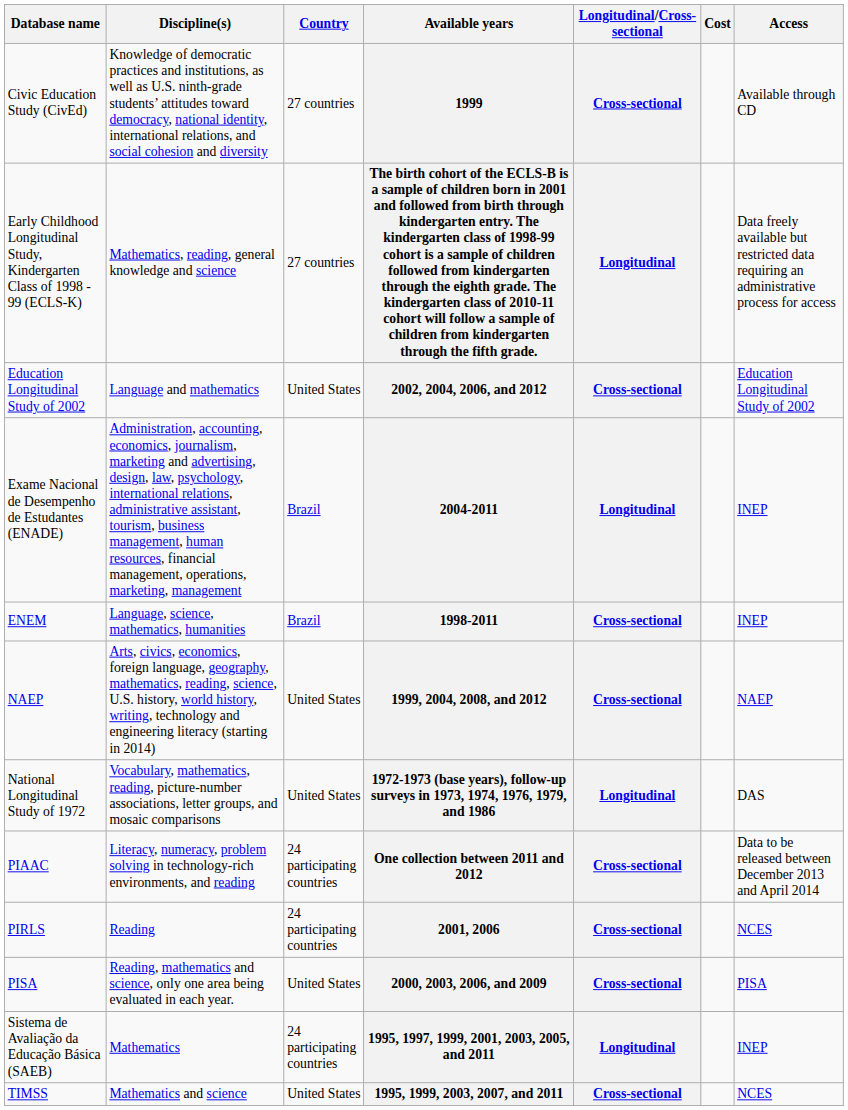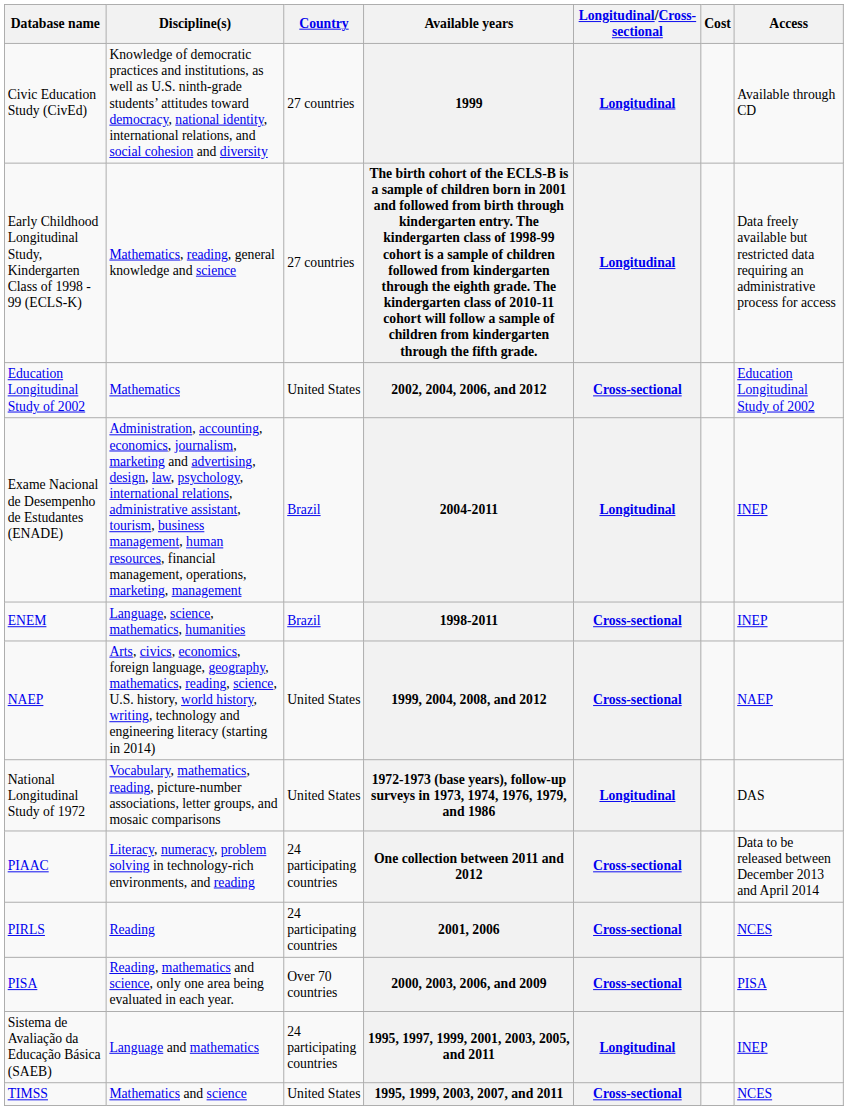 <table class="wikitable sortable" style="font-size: 90%; width: 100%">
 <tr>
 <th>Database name</th>
 <th>Discipline(s)</th>
 <th><a href='#'>Country</a></th>
 <th>Available years</th>
 <th><a href='#'>Longitudinal</a>/<a href='#'>Cross-sectional</a></th>
 <th>Cost</th>
 <th>Access</th>
 </tr>
 <tr>
 <td>Civic Education Study (CivEd)</td>
 <td>Knowledge of democratic practices and institutions, as well as U.S. ninth-grade students’ attitudes toward <a href='#'>democracy</a>, <a href='#'>national identity</a>, international relations, and <a href='#'>social cohesion</a> and <a href='#'>diversity</a></td>
 <td>27 countries </td>
 <th>1999</th>
-<th><a href='#'>Cross-sectional</a></th>
+<th><a href='#'>Longitudinal</a></th>
 <td></td>
 <td>Available through CD</td>
 </tr>
 <tr>
 <td>Early Childhood Longitudinal Study, Kindergarten Class of 1998 - 99 (ECLS-K)</td>
 <td><a href='#'>Mathematics</a>, <a href='#'>reading</a>, general knowledge and <a href='#'>science</a></td>
 <td>27 countries </td>
 <th>The birth cohort of the ECLS-B is a sample of children born in 2001 and followed from birth through kindergarten entry. The kindergarten class of 1998-99 cohort is a sample of children followed from kindergarten through the eighth grade. The kindergarten class of 2010-11 cohort will follow a sample of children from kindergarten through the fifth grade.</th>
 <th><a href='#'>Longitudinal</a></th>
 <td></td>
 <td>Data freely available but restricted data requiring an administrative process for access</td>
 </tr>
 <tr>
 <td><a href='#'>Education Longitudinal Study of 2002</a></td>
-<td><a href='#'>Language</a> and <a href='#'>mathematics</a></td>
+<td><a href='#'>Mathematics</a></td>
 <td>United States</td>
 <th>2002, 2004, 2006, and 2012</th>
 <th><a href='#'>Cross-sectional</a></th>
 <td></td>
 <td><a href='#'>Education Longitudinal Study of 2002</a></td>
 </tr>
 <tr>
 <td>Exame Nacional de Desempenho de Estudantes (ENADE)</td>
 <td><a href='#'>Administration</a>, <a href='#'>accounting</a>, <a href='#'>economics</a>, <a href='#'>journalism</a>, <a href='#'>marketing</a> and <a href='#'>advertising</a>, <a href='#'>design</a>, <a href='#'>law</a>, <a href='#'>psychology</a>, <a href='#'>international relations</a>, <a href='#'>administrative assistant</a>, <a href='#'>tourism</a>, <a href='#'>business management</a>, <a href='#'>human resources</a>, financial management, operations, <a href='#'>marketing</a>, <a href='#'>management</a></td>
 <td><a href='#'>Brazil</a></td>
 <th>2004-2011</th>
 <th><a href='#'>Longitudinal</a></th>
 <td></td>
 <td><a href='#'>INEP</a></td>
 </tr>
 <tr>
 <td><a href='#'>ENEM</a></td>
 <td><a href='#'>Language</a>, <a href='#'>science</a>, <a href='#'>mathematics</a>, <a href='#'>humanities</a></td>
 <td><a href='#'>Brazil</a></td>
 <th>1998-2011</th>
 <th><a href='#'>Cross-sectional</a></th>
 <td></td>
 <td><a href='#'>INEP</a></td>
 </tr>
 <tr>
 <td><a href='#'>NAEP</a></td>
 <td><a href='#'>Arts</a>, <a href='#'>civics</a>, <a href='#'>economics</a>, foreign language, <a href='#'>geography</a>, <a href='#'>mathematics</a>, <a href='#'>reading</a>, <a href='#'>science</a>, U.S. history, <a href='#'>world history</a>, <a href='#'>writing</a>, technology and engineering literacy (starting in 2014)</td>
 <td>United States</td>
 <th>1999, 2004, 2008, and 2012</th>
 <th><a href='#'>Cross-sectional</a></th>
 <td></td>
 <td><a href='#'>NAEP</a></td>
 </tr>
 <tr>
 <td>National Longitudinal Study of 1972</td>
 <td><a href='#'>Vocabulary</a>, <a href='#'>mathematics</a>, <a href='#'>reading</a>, picture-number associations, letter groups, and mosaic comparisons</td>
 <td>United States</td>
 <th>1972-1973 (base years), follow-up surveys in 1973, 1974, 1976, 1979, and 1986</th>
 <th><a href='#'>Longitudinal</a></th>
 <td></td>
 <td>DAS</td>
 </tr>
 <tr>
 <td><a href='#'>PIAAC</a></td>
 <td><a href='#'>Literacy</a>, <a href='#'>numeracy</a>, <a href='#'>problem solving</a> in technology-rich environments, and <a href='#'>reading</a></td>
 <td>24 participating countries </td>
 <th>One collection between 2011 and 2012</th>
 <th><a href='#'>Cross-sectional</a></th>
 <td></td>
 <td>Data to be released between December 2013 and April 2014</td>
 </tr>
 <tr>
 <td><a href='#'>PIRLS</a></td>
 <td><a href='#'>Reading</a></td>
 <td>24 participating countries </td>
 <th>2001, 2006</th>
 <th><a href='#'>Cross-sectional</a></th>
 <td></td>
 <td><a href='#'>NCES</a></td>
 </tr>
 <tr>
 <td><a href='#'>PISA</a></td>
 <td><a href='#'>Reading</a>, <a href='#'>mathematics</a> and <a href='#'>science</a>, only one area being evaluated in each year.</td>
-<td>United States</td>
+<td>Over 70 countries </td>
 <th>2000, 2003, 2006, and 2009</th>
 <th><a href='#'>Cross-sectional</a></th>
 <td></td>
 <td><a href='#'>PISA</a></td>
 </tr>
 <tr>
 <td>Sistema de Avaliação da Educação Básica (SAEB)</td>
-<td><a href='#'>Mathematics</a></td>
+<td><a href='#'>Language</a> and <a href='#'>mathematics</a></td>
 <td>24 participating countries </td>
 <th>1995, 1997, 1999, 2001, 2003, 2005, and 2011</th>
 <th><a href='#'>Longitudinal</a></th>
 <td></td>
 <td><a href='#'>INEP</a></td>
 </tr>
 <tr>
 <td><a href='#'>TIMSS</a></td>
 <td><a href='#'>Mathematics</a> and <a href='#'>science</a></td>
 <td>United States</td>
 <th>1995, 1999, 2003, 2007, and 2011</th>
 <th><a href='#'>Cross-sectional</a></th>
 <td></td>
 <td><a href='#'>NCES</a></td>
 </tr>
 </table>
